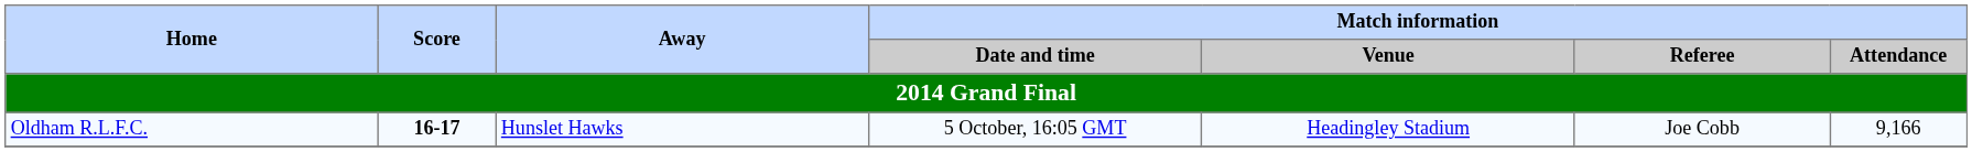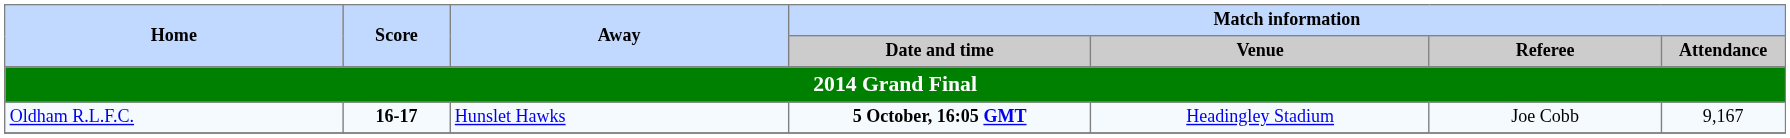 <table border=1 style="border-collapse:collapse; font-size:80%; text-align:center;" cellpadding=3 cellspacing=0 width=100%>
 <tr bgcolor=#C1D8FF>
 <th rowspan=2 width=19%>Home</th>
 <th rowspan=2 width=6%>Score</th>
 <th rowspan=2 width=19%>Away</th>
 <th colspan=6>Match information</th>
 </tr>
 <tr bgcolor=#CCCCCC>
 <th width=17%>Date and time</th>
 <th width=19%>Venue</th>
 <th width=13%>Referee</th>
 <th width=7%>Attendance</th>
 </tr>
 <tr>
 <td style="background:green; color:white" align=center colspan=9><big><strong>2014 Grand Final</strong></big></td>
 </tr>
 <tr bgcolor=#F5FAFF>
 <td align=left> <a href='#'>Oldham R.L.F.C.</a></td>
 <td><strong>16-17</strong></td>
 <td align=left> <a href='#'>Hunslet Hawks</a></td>
-<td>5 October, 16:05 <a href='#'>GMT</a></td>
+<td><strong>5 October, 16:05 <a href='#'>GMT</a></strong></td>
 <td><a href='#'>Headingley Stadium</a></td>
 <td>Joe Cobb</td>
-<td>9,166</td>
+<td>9,167</td>
 </tr>
 <tr>
 </tr>
 </table>
